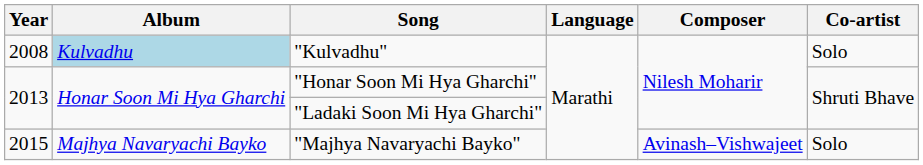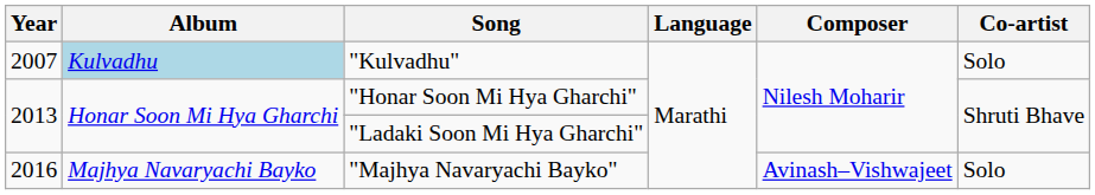 <table class="wikitable">
 <tr>
 <th>Year</th>
 <th>Album</th>
 <th>Song</th>
 <th>Language</th>
 <th>Composer</th>
 <th>Co-artist</th>
 </tr>
 <tr>
-<td>2008</td>
+<td>2007</td>
 <td style="background: lightblue;"><em><a href='#'>Kulvadhu</a></em></td>
 <td>"Kulvadhu"</td>
 <td rowspan="4">Marathi</td>
 <td rowspan="3"><a href='#'>Nilesh Moharir</a></td>
 <td>Solo</td>
 </tr>
 <tr>
 <td rowspan="2">2013</td>
 <td rowspan="2"><em><a href='#'>Honar Soon Mi Hya Gharchi</a></em></td>
 <td>"Honar Soon Mi Hya Gharchi"</td>
 <td rowspan="2">Shruti Bhave</td>
 </tr>
 <tr>
 <td>"Ladaki Soon Mi Hya Gharchi"</td>
 </tr>
 <tr>
-<td>2015</td>
+<td>2016</td>
 <td><em><a href='#'>Majhya Navaryachi Bayko</a></em></td>
 <td>"Majhya Navaryachi Bayko"</td>
 <td><a href='#'>Avinash–Vishwajeet</a></td>
 <td>Solo</td>
 </tr>
 </table>
